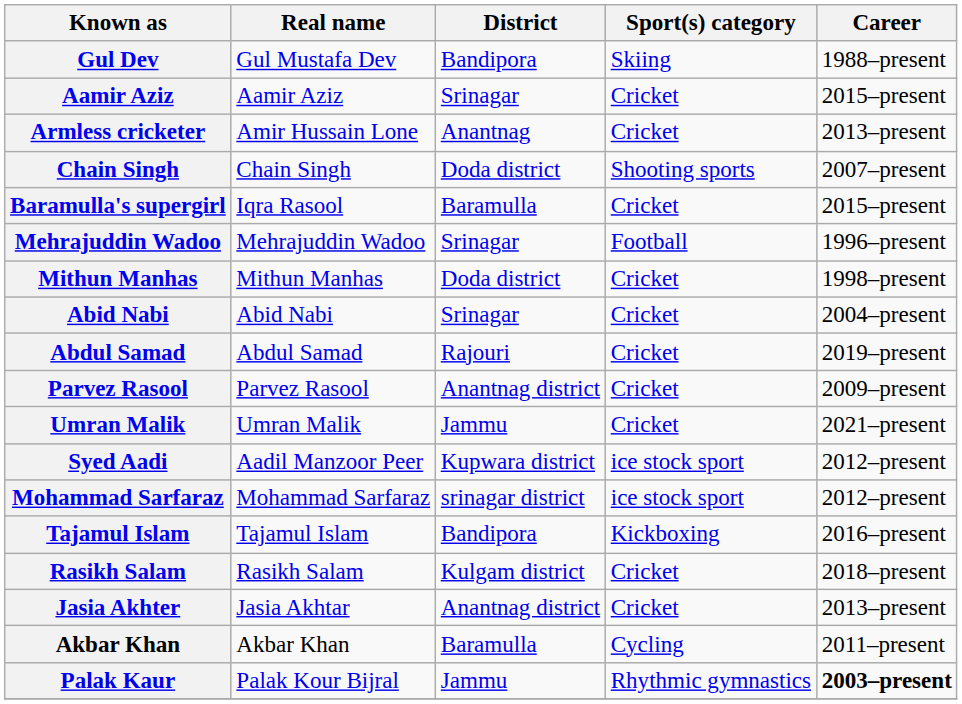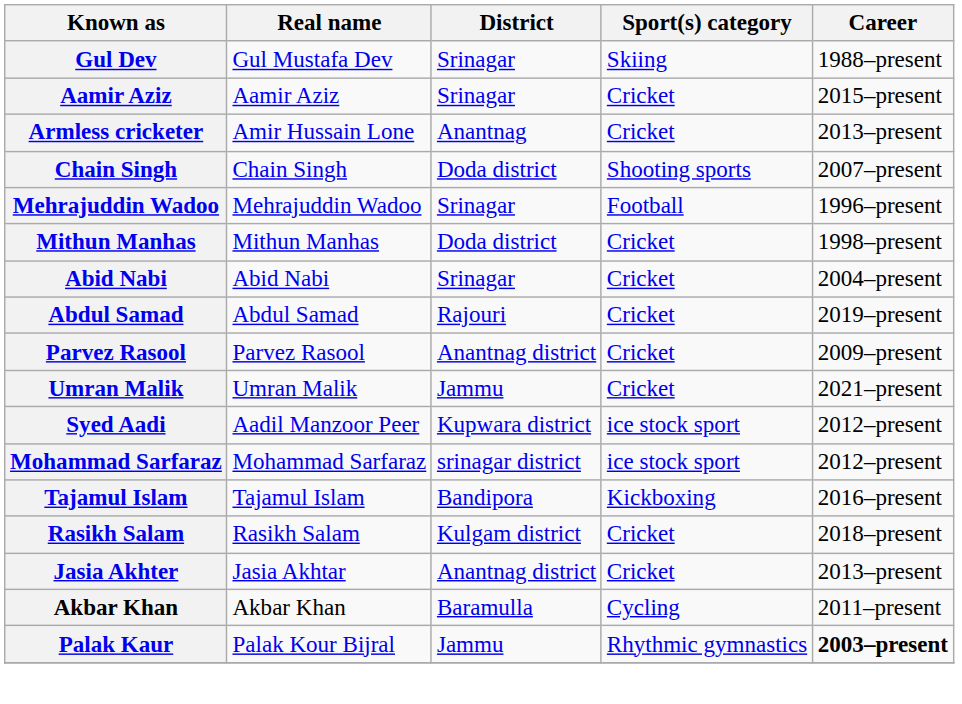 <table class="wikitable sortable plainrowheaders">
 <tr>
 <th scope="col">Known as</th>
 <th scope="col">Real name</th>
 <th scope="col">District</th>
 <th scope="col">Sport(s) category</th>
 <th scope="col">Career</th>
 </tr>
 <tr>
 <th scope="row"><a href='#'>Gul Dev</a></th>
 <td><a href='#'>Gul Mustafa Dev</a></td>
-<td><a href='#'>Bandipora</a></td>
+<td><a href='#'>Srinagar</a></td>
 <td><a href='#'>Skiing</a></td>
 <td>1988–present</td>
 </tr>
 <tr>
 <th scope="row"><a href='#'>Aamir Aziz</a></th>
 <td><a href='#'>Aamir Aziz</a></td>
 <td><a href='#'>Srinagar</a></td>
 <td><a href='#'>Cricket</a></td>
 <td>2015–present</td>
 </tr>
 <tr>
 <th scope="row"><a href='#'>Armless cricketer</a></th>
 <td><a href='#'>Amir Hussain Lone</a></td>
 <td><a href='#'>Anantnag</a></td>
 <td><a href='#'>Cricket</a></td>
 <td>2013–present</td>
 </tr>
 <tr>
 <th scope="row"><a href='#'>Chain Singh</a></th>
 <td><a href='#'>Chain Singh</a></td>
 <td><a href='#'>Doda district</a></td>
 <td><a href='#'>Shooting sports</a></td>
 <td>2007–present</td>
-</tr>
-<tr>
-<th scope="row"><a href='#'>Baramulla's supergirl</a></th>
-<td><a href='#'>Iqra Rasool</a></td>
-<td><a href='#'>Baramulla</a></td>
-<td><a href='#'>Cricket</a></td>
-<td>2015–present</td>
 </tr>
 <tr>
 <th scope="row"><a href='#'>Mehrajuddin Wadoo</a></th>
 <td><a href='#'>Mehrajuddin Wadoo</a></td>
 <td><a href='#'>Srinagar</a></td>
 <td><a href='#'>Football</a></td>
 <td>1996–present</td>
 </tr>
 <tr>
 <th scope="row"><a href='#'>Mithun Manhas</a></th>
 <td><a href='#'>Mithun Manhas</a></td>
 <td><a href='#'>Doda district</a></td>
 <td><a href='#'>Cricket</a></td>
 <td>1998–present</td>
 </tr>
 <tr>
 <th scope="row"><a href='#'>Abid Nabi</a></th>
 <td><a href='#'>Abid Nabi</a></td>
 <td><a href='#'>Srinagar</a></td>
 <td><a href='#'>Cricket</a></td>
 <td>2004–present</td>
 </tr>
 <tr>
 <th scope="row"><a href='#'>Abdul Samad</a></th>
 <td><a href='#'>Abdul Samad</a></td>
 <td><a href='#'>Rajouri</a></td>
 <td><a href='#'>Cricket</a></td>
 <td>2019–present</td>
 </tr>
 <tr>
 <th scope="row"><a href='#'>Parvez Rasool</a></th>
 <td><a href='#'>Parvez Rasool</a></td>
 <td><a href='#'>Anantnag district</a></td>
 <td><a href='#'>Cricket</a></td>
 <td>2009–present</td>
 </tr>
 <tr>
 <th scope="row"><a href='#'>Umran Malik</a></th>
 <td><a href='#'>Umran Malik</a></td>
 <td><a href='#'>Jammu</a></td>
 <td><a href='#'>Cricket</a></td>
 <td>2021–present</td>
 </tr>
 <tr>
 <th scope="row"><a href='#'>Syed Aadi</a></th>
 <td><a href='#'>Aadil Manzoor Peer</a></td>
 <td><a href='#'>Kupwara district</a></td>
 <td><a href='#'>ice stock sport</a></td>
 <td>2012–present</td>
 </tr>
 <tr>
 <th scope="row"><a href='#'>Mohammad Sarfaraz</a></th>
 <td><a href='#'>Mohammad Sarfaraz</a></td>
 <td><a href='#'>srinagar district</a></td>
 <td><a href='#'>ice stock sport</a></td>
 <td>2012–present</td>
 </tr>
 <tr>
 <th scope="row"><a href='#'>Tajamul Islam</a></th>
 <td><a href='#'>Tajamul Islam</a></td>
 <td><a href='#'>Bandipora</a></td>
 <td><a href='#'>Kickboxing</a></td>
 <td>2016–present</td>
 </tr>
 <tr>
 <th scope="row"><a href='#'>Rasikh Salam</a></th>
 <td><a href='#'>Rasikh Salam</a></td>
 <td><a href='#'>Kulgam district</a></td>
 <td><a href='#'>Cricket</a></td>
 <td>2018–present</td>
 </tr>
 <tr>
 <th scope="row"><a href='#'>Jasia Akhter</a></th>
 <td><a href='#'>Jasia Akhtar</a></td>
 <td><a href='#'>Anantnag district</a></td>
 <td><a href='#'>Cricket</a></td>
 <td>2013–present</td>
 </tr>
 <tr>
 <th scope="row">Akbar Khan</th>
 <td>Akbar Khan</td>
 <td><a href='#'>Baramulla</a></td>
 <td><a href='#'>Cycling</a></td>
 <td>2011–present</td>
 </tr>
 <tr>
 <th scope="row"><a href='#'>Palak Kaur</a></th>
 <td><a href='#'>Palak Kour Bijral</a></td>
 <td><a href='#'>Jammu</a></td>
 <td><a href='#'>Rhythmic gymnastics</a></td>
 <td><strong>2003–present</strong></td>
 </tr>
 <tr>
 </tr>
 </table>
